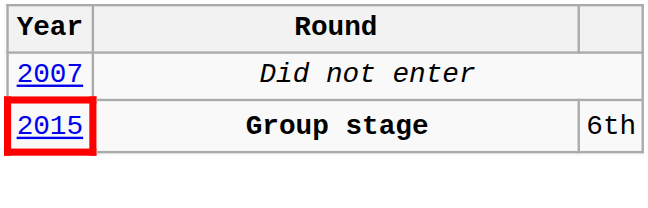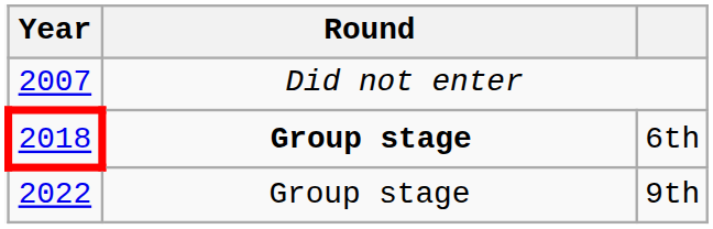 <table class="wikitable" style="text-align: center; font-size:90%">
 <tr>
 <th>Year</th>
 <th style="width:200px">Round</th>
 <th></th>
 </tr>
 <tr>
 <td><a href='#'>2007</a></td>
 <td colspan="2"><em>Did not enter</em></td>
 </tr>
 <tr>
-<td style="border: 3px solid red"><a href='#'>2015</a></td>
+<td style="border: 3px solid red"><a href='#'>2018</a></td>
 <td><strong>Group stage</strong></td>
 <td>6th</td>
 </tr>
+<tr>
+<td><a href='#'>2022</a></td>
+<td>Group stage</td>
+<td>9th</td>
+</tr>
 </table>
